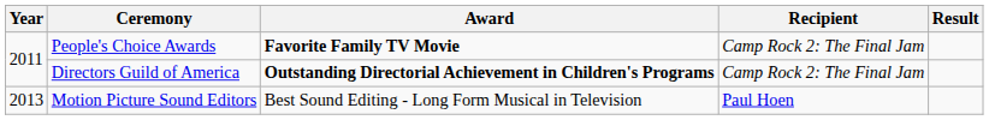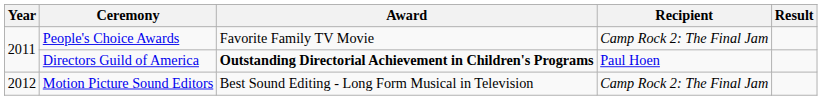 <table class="wikitable">
 <tr>
 <th>Year</th>
 <th>Ceremony</th>
 <th>Award</th>
 <th>Recipient</th>
 <th>Result</th>
 </tr>
 <tr>
 <td rowspan="2">2011</td>
 <td><a href='#'>People's Choice Awards</a></td>
-<td><strong>Favorite Family TV Movie</strong></td>
+<td>Favorite Family TV Movie</td>
 <td><em>Camp Rock 2: The Final Jam</em></td>
 <td></td>
 </tr>
 <tr>
 <td><a href='#'>Directors Guild of America</a></td>
 <td><strong>Outstanding Directorial Achievement in Children's Programs</strong></td>
+<td><a href='#'>Paul Hoen</a></td>
+<td></td>
+</tr>
+<tr>
+<td>2012</td>
+<td><a href='#'>Motion Picture Sound Editors</a></td>
+<td>Best Sound Editing - Long Form Musical in Television</td>
 <td><em>Camp Rock 2: The Final Jam</em></td>
 <td></td>
 </tr>
-<tr>
-<td>2013</td>
-<td><a href='#'>Motion Picture Sound Editors</a></td>
-<td>Best Sound Editing - Long Form Musical in Television</td>
-<td><a href='#'>Paul Hoen</a></td>
-<td></td>
-</tr>
 </table>
